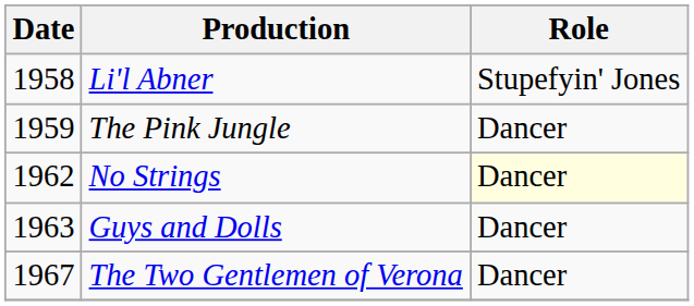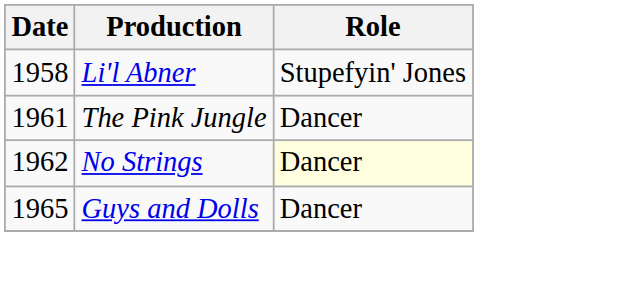 <table class="wikitable sortable">
 <tr>
 <th>Date</th>
 <th>Production</th>
 <th>Role</th>
 </tr>
 <tr>
 <td>1958</td>
 <td><em><a href='#'>Li'l Abner</a></em></td>
 <td>Stupefyin' Jones</td>
 </tr>
 <tr>
-<td>1959</td>
+<td>1961</td>
 <td><em>The Pink Jungle</em></td>
 <td>Dancer</td>
 </tr>
 <tr>
 <td>1962</td>
 <td><em><a href='#'>No Strings</a></em></td>
 <td style="background: lightyellow;">Dancer</td>
 </tr>
 <tr>
-<td>1963</td>
+<td>1965</td>
 <td><em><a href='#'>Guys and Dolls</a></em></td>
-<td>Dancer</td>
-</tr>
-<tr>
-<td>1967</td>
-<td><em><a href='#'>The Two Gentlemen of Verona</a></em></td>
 <td>Dancer</td>
 </tr>
 <tr>
 </tr>
 </table>
